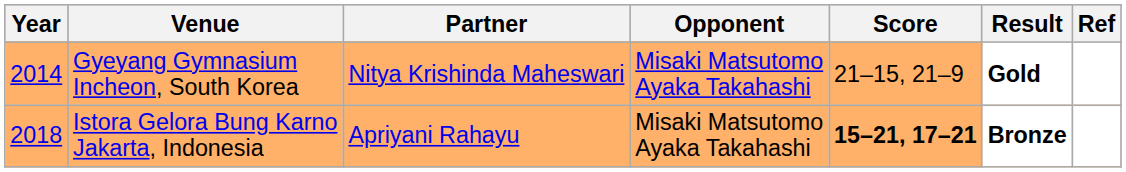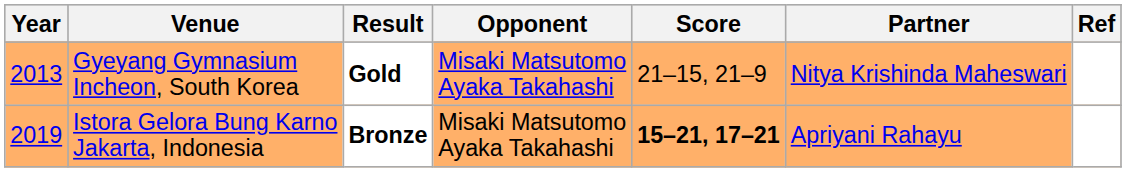 <table class="sortable wikitable" style="font-size: 90%">
 <tr>
 <th>Year</th>
 <th>Venue</th>
-<th>Partner</th>
+<th>Result</th>
 <th>Opponent</th>
 <th>Score</th>
-<th>Result</th>
+<th>Partner</th>
 <th>Ref</th>
 </tr>
 <tr style="background:#FFB069">
-<td align="center"><a href='#'>2014</a></td>
+<td align="center"><a href='#'>2013</a></td>
 <td align="left"><a href='#'>Gyeyang Gymnasium</a><br><a href='#'>Incheon</a>, South Korea</td>
-<td align="left"> <a href='#'>Nitya Krishinda Maheswari</a></td>
+<td style="text-align:left; background:white"> <strong>Gold</strong></td>
 <td align="left"> <a href='#'>Misaki Matsutomo</a><br> <a href='#'>Ayaka Takahashi</a></td>
 <td align="left">21–15, 21–9</td>
-<td style="text-align:left; background:white"> <strong>Gold</strong></td>
+<td align="left"> <a href='#'>Nitya Krishinda Maheswari</a></td>
 <td style="text-align:center; background:white"></td>
 </tr>
 <tr style="background:#FFB069">
-<td align="center"><a href='#'>2018</a></td>
+<td align="center"><a href='#'>2019</a></td>
 <td align="left"><a href='#'>Istora Gelora Bung Karno</a><br><a href='#'>Jakarta</a>, Indonesia</td>
-<td align="left"> <a href='#'>Apriyani Rahayu</a></td>
+<td style="text-align:left; background:white"> <strong>Bronze</strong></td>
 <td align="left"> Misaki Matsutomo<br> Ayaka Takahashi</td>
 <td align="left"><strong>15–21, 17–21</strong></td>
-<td style="text-align:left; background:white"> <strong>Bronze</strong></td>
+<td align="left"> <a href='#'>Apriyani Rahayu</a></td>
 <td style="text-align:center; background:white"></td>
 </tr>
 </table>
